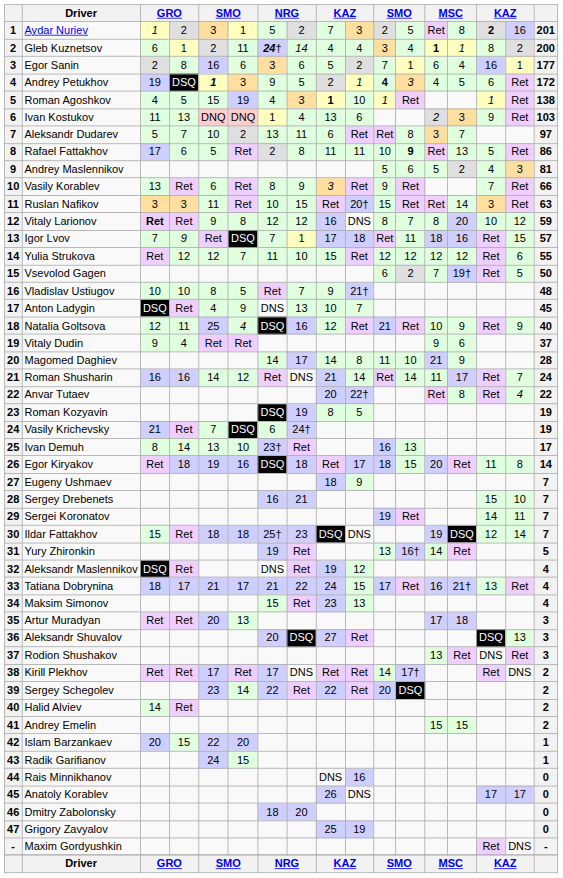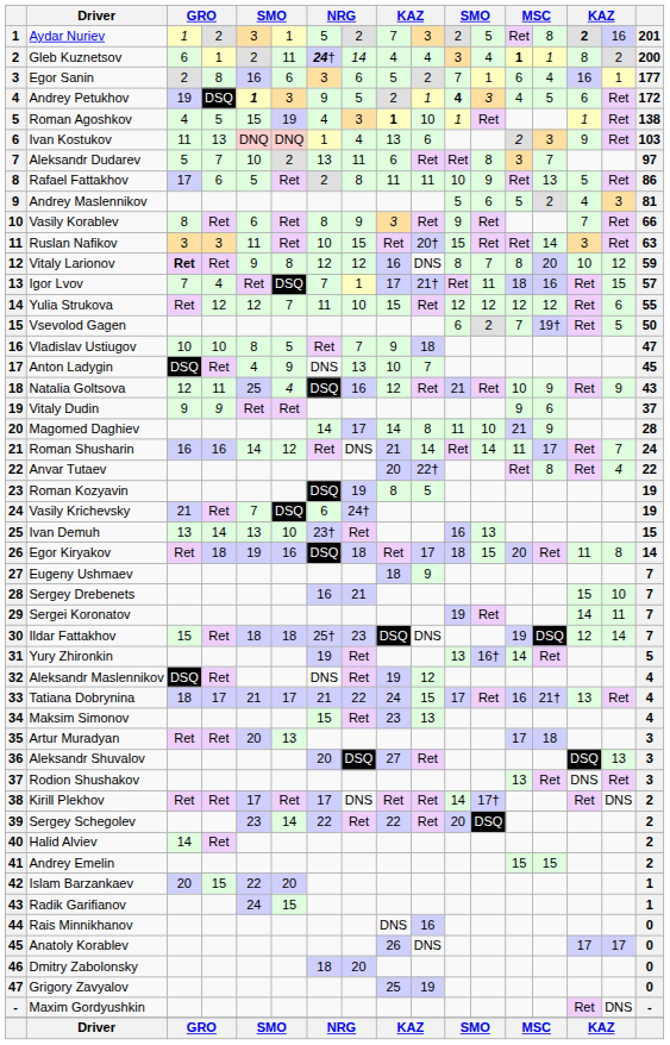 <table align=left| class="wikitable" style="font-size: 85%; text-align: center">
 <tr valign="top">
 <th valign="middle"></th>
 <th valign="middle">Driver</th>
 <th colspan=2><a href='#'>GRO</a></th>
 <th colspan=2><a href='#'>SMO</a></th>
 <th colspan=2><a href='#'>NRG</a></th>
 <th colspan=2><a href='#'>KAZ</a></th>
 <th colspan=2><a href='#'>SMO</a></th>
 <th colspan=2><a href='#'>MSC</a></th>
 <th colspan=2><a href='#'>KAZ</a></th>
 <th valign="middle"></th>
 </tr>
 <tr>
 <th>1</th>
 <td align=left><a href='#'>Aydar Nuriev</a></td>
 <td style="background:#ffffbf;"><em>1</em></td>
 <td style="background:#dfdfdf;">2</td>
 <td style="background:#ffdf9f;">3</td>
 <td style="background:#ffffbf;">1</td>
 <td style="background:#dfffdf;">5</td>
 <td style="background:#dfdfdf;">2</td>
 <td style="background:#dfffdf;">7</td>
 <td style="background:#ffdf9f;">3</td>
 <td style="background:#dfdfdf;">2</td>
 <td style="background:#dfffdf;">5</td>
 <td style="background:#efcfff;">Ret</td>
 <td style="background:#dfffdf;">8</td>
 <td style="background:#dfdfdf;"><strong>2</strong></td>
 <td style="background:#cfcfff;">16</td>
 <th>201</th>
 </tr>
 <tr>
 <th>2</th>
 <td align=left>Gleb Kuznetsov</td>
 <td style="background:#dfffdf;">6</td>
 <td style="background:#ffffbf;">1</td>
 <td style="background:#dfdfdf;">2</td>
 <td style="background:#dfffdf;">11</td>
 <td style="background:#cfcfff;"><strong><em>24</em></strong>†</td>
 <td style="background:#dfffdf;"><em>14</em></td>
 <td style="background:#dfffdf;">4</td>
 <td style="background:#dfffdf;">4</td>
 <td style="background:#ffdf9f;">3</td>
 <td style="background:#dfffdf;">4</td>
 <td style="background:#ffffbf;"><strong>1</strong></td>
 <td style="background:#ffffbf;"><em>1</em></td>
 <td style="background:#dfffdf;">8</td>
 <td style="background:#dfdfdf;">2</td>
 <th>200</th>
 </tr>
 <tr>
 <th>3</th>
 <td align=left>Egor Sanin</td>
 <td style="background:#dfdfdf;">2</td>
 <td style="background:#dfffdf;">8</td>
 <td style="background:#cfcfff;">16</td>
 <td style="background:#dfffdf;">6</td>
 <td style="background:#ffdf9f;">3</td>
 <td style="background:#dfffdf;">6</td>
 <td style="background:#dfffdf;">5</td>
 <td style="background:#dfdfdf;">2</td>
 <td style="background:#dfffdf;">7</td>
 <td style="background:#ffffbf;">1</td>
 <td style="background:#dfffdf;">6</td>
 <td style="background:#dfffdf;">4</td>
 <td style="background:#cfcfff;">16</td>
 <td style="background:#ffffbf;">1</td>
 <th>177</th>
 </tr>
 <tr>
 <th>4</th>
 <td align=left>Andrey Petukhov</td>
 <td style="background:#cfcfff;">19</td>
 <td style="background:black; color:white;">DSQ</td>
 <td style="background:#ffffbf;"><strong><em>1</em></strong></td>
 <td style="background:#ffdf9f;">3</td>
 <td style="background:#dfffdf;">9</td>
 <td style="background:#dfffdf;">5</td>
 <td style="background:#dfdfdf;">2</td>
 <td style="background:#ffffbf;"><em>1</em></td>
 <td style="background:#dfffdf;"><strong>4</strong></td>
 <td style="background:#ffdf9f;"><em>3</em></td>
 <td style="background:#dfffdf;">4</td>
 <td style="background:#dfffdf;">5</td>
 <td style="background:#dfffdf;">6</td>
 <td style="background:#efcfff;">Ret</td>
 <th>172</th>
 </tr>
 <tr>
 <th>5</th>
 <td align=left>Roman Agoshkov</td>
 <td style="background:#dfffdf;">4</td>
 <td style="background:#dfffdf;">5</td>
 <td style="background:#dfffdf;">15</td>
 <td style="background:#cfcfff;">19</td>
 <td style="background:#dfffdf;">4</td>
 <td style="background:#ffdf9f;">3</td>
 <td style="background:#ffffbf;"><strong>1</strong></td>
 <td style="background:#dfffdf;">10</td>
 <td style="background:#ffffbf;"><em>1</em></td>
 <td style="background:#efcfff;">Ret</td>
 <td></td>
 <td></td>
 <td style="background:#ffffbf;"><em>1</em></td>
 <td style="background:#efcfff;">Ret</td>
 <th>138</th>
 </tr>
 <tr>
 <th>6</th>
 <td align=left>Ivan Kostukov</td>
 <td style="background:#dfffdf;">11</td>
 <td style="background:#dfffdf;">13</td>
 <td style="background:#ffcfcf;">DNQ</td>
 <td style="background:#ffcfcf;">DNQ</td>
 <td style="background:#ffffbf;">1</td>
 <td style="background:#dfffdf;">4</td>
 <td style="background:#dfffdf;">13</td>
 <td style="background:#dfffdf;">6</td>
 <td></td>
 <td></td>
 <td style="background:#dfdfdf;"><em>2</em></td>
 <td style="background:#ffdf9f;">3</td>
 <td style="background:#dfffdf;">9</td>
 <td style="background:#efcfff;">Ret</td>
 <th>103</th>
 </tr>
 <tr>
 <th>7</th>
 <td align=left>Aleksandr Dudarev</td>
 <td style="background:#dfffdf;">5</td>
 <td style="background:#dfffdf;">7</td>
 <td style="background:#dfffdf;">10</td>
 <td style="background:#dfdfdf;">2</td>
 <td style="background:#dfffdf;">13</td>
 <td style="background:#dfffdf;">11</td>
 <td style="background:#dfffdf;">6</td>
 <td style="background:#efcfff;">Ret</td>
 <td style="background:#efcfff;">Ret</td>
 <td style="background:#dfffdf;">8</td>
 <td style="background:#ffdf9f;">3</td>
 <td style="background:#dfffdf;">7</td>
 <td></td>
 <td></td>
 <th>97</th>
 </tr>
 <tr>
 <th>8</th>
 <td align=left>Rafael Fattakhov</td>
 <td style="background:#cfcfff;">17</td>
 <td style="background:#dfffdf;">6</td>
 <td style="background:#dfffdf;">5</td>
 <td style="background:#efcfff;">Ret</td>
 <td style="background:#dfdfdf;">2</td>
 <td style="background:#dfffdf;">8</td>
 <td style="background:#dfffdf;">11</td>
 <td style="background:#dfffdf;">11</td>
 <td style="background:#dfffdf;">10</td>
-<td style="background:#dfffdf;"><strong>9</strong></td>
+<td style="background:#dfffdf;">9</td>
 <td style="background:#efcfff;">Ret</td>
 <td style="background:#dfffdf;">13</td>
 <td style="background:#dfffdf;">5</td>
 <td style="background:#efcfff;">Ret</td>
 <th>86</th>
 </tr>
 <tr>
 <th>9</th>
 <td align=left>Andrey Maslennikov</td>
 <td></td>
 <td></td>
 <td></td>
 <td></td>
 <td></td>
 <td></td>
 <td></td>
 <td></td>
 <td style="background:#dfffdf;">5</td>
 <td style="background:#dfffdf;">6</td>
 <td style="background:#dfffdf;">5</td>
 <td style="background:#dfdfdf;">2</td>
 <td style="background:#dfffdf;">4</td>
 <td style="background:#ffdf9f;">3</td>
 <th>81</th>
 </tr>
 <tr>
 <th>10</th>
 <td align=left>Vasily Korablev</td>
-<td style="background:#dfffdf;">13</td>
+<td style="background:#dfffdf;">8</td>
 <td style="background:#efcfff;">Ret</td>
 <td style="background:#dfffdf;">6</td>
 <td style="background:#efcfff;">Ret</td>
 <td style="background:#dfffdf;">8</td>
 <td style="background:#dfffdf;">9</td>
 <td style="background:#ffdf9f;"><em>3</em></td>
 <td style="background:#efcfff;">Ret</td>
 <td style="background:#dfffdf;">9</td>
 <td style="background:#efcfff;">Ret</td>
 <td></td>
 <td></td>
 <td style="background:#dfffdf;">7</td>
 <td style="background:#efcfff;">Ret</td>
 <th>66</th>
 </tr>
 <tr>
 <th>11</th>
 <td align=left>Ruslan Nafikov</td>
 <td style="background:#ffdf9f;">3</td>
 <td style="background:#ffdf9f;">3</td>
 <td style="background:#dfffdf;">11</td>
 <td style="background:#efcfff;">Ret</td>
 <td style="background:#dfffdf;">10</td>
 <td style="background:#dfffdf;">15</td>
 <td style="background:#efcfff;">Ret</td>
 <td style="background:#cfcfff;">20†</td>
 <td style="background:#dfffdf;">15</td>
 <td style="background:#efcfff;">Ret</td>
 <td style="background:#efcfff;">Ret</td>
 <td style="background:#dfffdf;">14</td>
 <td style="background:#ffdf9f;">3</td>
 <td style="background:#efcfff;">Ret</td>
 <th>63</th>
 </tr>
 <tr>
 <th>12</th>
 <td align=left>Vitaly Larionov</td>
 <td style="background:#efcfff;"><strong>Ret</strong></td>
 <td style="background:#efcfff;">Ret</td>
 <td style="background:#dfffdf;">9</td>
 <td style="background:#dfffdf;">8</td>
 <td style="background:#dfffdf;">12</td>
 <td style="background:#dfffdf;">12</td>
 <td style="background:#cfcfff;">16</td>
 <td>DNS</td>
 <td style="background:#dfffdf;">8</td>
 <td style="background:#dfffdf;">7</td>
 <td style="background:#dfffdf;">8</td>
 <td style="background:#cfcfff;">20</td>
 <td style="background:#dfffdf;">10</td>
 <td style="background:#dfffdf;">12</td>
 <th>59</th>
 </tr>
 <tr>
 <th>13</th>
 <td align=left>Igor Lvov</td>
 <td style="background:#dfffdf;">7</td>
-<td style="background:#dfffdf;"><em>9</em></td>
+<td style="background:#dfffdf;">4</td>
 <td style="background:#efcfff;">Ret</td>
 <td style="background:black; color:white;">DSQ</td>
 <td style="background:#dfffdf;">7</td>
 <td style="background:#ffffbf;">1</td>
 <td style="background:#cfcfff;">17</td>
-<td style="background:#cfcfff;">18</td>
+<td style="background:#cfcfff;">21†</td>
 <td style="background:#efcfff;">Ret</td>
 <td style="background:#dfffdf;">11</td>
 <td style="background:#cfcfff;">18</td>
 <td style="background:#cfcfff;">16</td>
 <td style="background:#efcfff;">Ret</td>
 <td style="background:#dfffdf;">15</td>
 <th>57</th>
 </tr>
 <tr>
 <th>14</th>
 <td align=left>Yulia Strukova</td>
 <td style="background:#efcfff;">Ret</td>
 <td style="background:#dfffdf;">12</td>
 <td style="background:#dfffdf;">12</td>
 <td style="background:#dfffdf;">7</td>
 <td style="background:#dfffdf;">11</td>
 <td style="background:#dfffdf;">10</td>
 <td style="background:#dfffdf;">15</td>
 <td style="background:#efcfff;">Ret</td>
 <td style="background:#dfffdf;">12</td>
 <td style="background:#dfffdf;">12</td>
 <td style="background:#dfffdf;">12</td>
 <td style="background:#dfffdf;">12</td>
 <td style="background:#efcfff;">Ret</td>
 <td style="background:#dfffdf;">6</td>
 <th>55</th>
 </tr>
 <tr>
 <th>15</th>
 <td align=left>Vsevolod Gagen</td>
 <td></td>
 <td></td>
 <td></td>
 <td></td>
 <td></td>
 <td></td>
 <td></td>
 <td></td>
 <td style="background:#dfffdf;">6</td>
 <td style="background:#dfdfdf;">2</td>
 <td style="background:#dfffdf;">7</td>
 <td style="background:#cfcfff;">19†</td>
 <td style="background:#efcfff;">Ret</td>
 <td style="background:#dfffdf;">5</td>
 <th>50</th>
 </tr>
 <tr>
 <th>16</th>
 <td align=left>Vladislav Ustiugov</td>
 <td style="background:#dfffdf;">10</td>
 <td style="background:#dfffdf;">10</td>
 <td style="background:#dfffdf;">8</td>
 <td style="background:#dfffdf;">5</td>
 <td style="background:#efcfff;">Ret</td>
 <td style="background:#dfffdf;">7</td>
 <td style="background:#dfffdf;">9</td>
-<td style="background:#cfcfff;">21†</td>
+<td style="background:#cfcfff;">18</td>
 <td></td>
 <td></td>
 <td></td>
 <td></td>
 <td></td>
 <td></td>
-<th>48</th>
+<th>47</th>
 </tr>
 <tr>
 <th>17</th>
 <td align=left>Anton Ladygin</td>
 <td style="background:black; color:white;">DSQ</td>
 <td style="background:#efcfff;">Ret</td>
 <td style="background:#dfffdf;">4</td>
 <td style="background:#dfffdf;">9</td>
 <td>DNS</td>
 <td style="background:#dfffdf;">13</td>
 <td style="background:#dfffdf;">10</td>
 <td style="background:#dfffdf;">7</td>
 <td></td>
 <td></td>
 <td></td>
 <td></td>
 <td></td>
 <td></td>
 <th>45</th>
 </tr>
 <tr>
 <th>18</th>
 <td align=left>Natalia Goltsova</td>
 <td style="background:#dfffdf;">12</td>
 <td style="background:#dfffdf;">11</td>
 <td style="background:#cfcfff;">25</td>
 <td style="background:#dfffdf;"><em>4</em></td>
 <td style="background:black; color:white;">DSQ</td>
 <td style="background:#cfcfff;">16</td>
 <td style="background:#dfffdf;">12</td>
 <td style="background:#efcfff;">Ret</td>
 <td style="background:#cfcfff;">21</td>
 <td style="background:#efcfff;">Ret</td>
 <td style="background:#dfffdf;">10</td>
 <td style="background:#dfffdf;">9</td>
 <td style="background:#efcfff;">Ret</td>
 <td style="background:#dfffdf;">9</td>
-<th>40</th>
+<th>43</th>
 </tr>
 <tr>
 <th>19</th>
 <td align=left>Vitaly Dudin</td>
 <td style="background:#dfffdf;">9</td>
-<td style="background:#dfffdf;">4</td>
+<td style="background:#dfffdf;"><em>9</em></td>
 <td style="background:#efcfff;">Ret</td>
 <td style="background:#efcfff;">Ret</td>
 <td></td>
 <td></td>
 <td></td>
 <td></td>
 <td></td>
 <td></td>
 <td style="background:#dfffdf;">9</td>
 <td style="background:#dfffdf;">6</td>
 <td></td>
 <td></td>
 <th>37</th>
 </tr>
 <tr>
 <th>20</th>
 <td align=left>Magomed Daghiev</td>
 <td></td>
 <td></td>
 <td></td>
 <td></td>
 <td style="background:#dfffdf;">14</td>
 <td style="background:#cfcfff;">17</td>
 <td style="background:#dfffdf;">14</td>
 <td style="background:#dfffdf;">8</td>
 <td style="background:#dfffdf;">11</td>
 <td style="background:#dfffdf;">10</td>
 <td style="background:#cfcfff;">21</td>
 <td style="background:#dfffdf;">9</td>
 <td></td>
 <td></td>
 <th>28</th>
 </tr>
 <tr>
 <th>21</th>
 <td align=left>Roman Shusharin</td>
 <td style="background:#cfcfff;">16</td>
 <td style="background:#cfcfff;">16</td>
 <td style="background:#dfffdf;">14</td>
 <td style="background:#dfffdf;">12</td>
 <td style="background:#efcfff;">Ret</td>
 <td>DNS</td>
 <td style="background:#cfcfff;">21</td>
 <td style="background:#dfffdf;">14</td>
 <td style="background:#efcfff;">Ret</td>
 <td style="background:#dfffdf;">14</td>
 <td style="background:#dfffdf;">11</td>
 <td style="background:#cfcfff;">17</td>
 <td style="background:#efcfff;">Ret</td>
 <td style="background:#dfffdf;">7</td>
 <th>24</th>
 </tr>
 <tr>
 <th>22</th>
 <td align=left>Anvar Tutaev</td>
 <td></td>
 <td></td>
 <td></td>
 <td></td>
 <td></td>
 <td></td>
 <td style="background:#cfcfff;">20</td>
 <td style="background:#cfcfff;">22†</td>
 <td></td>
 <td></td>
 <td style="background:#efcfff;">Ret</td>
 <td style="background:#dfffdf;">8</td>
 <td style="background:#efcfff;">Ret</td>
 <td style="background:#dfffdf;"><em>4</em></td>
 <th>22</th>
 </tr>
 <tr>
 <th>23</th>
 <td align=left>Roman Kozyavin</td>
 <td></td>
 <td></td>
 <td></td>
 <td></td>
 <td style="background:black; color:white;">DSQ</td>
 <td style="background:#cfcfff;">19</td>
 <td style="background:#dfffdf;">8</td>
 <td style="background:#dfffdf;">5</td>
 <td></td>
 <td></td>
 <td></td>
 <td></td>
 <td></td>
 <td></td>
 <th>19</th>
 </tr>
 <tr>
 <th>24</th>
 <td align=left>Vasily Krichevsky</td>
 <td style="background:#cfcfff;">21</td>
 <td style="background:#efcfff;">Ret</td>
 <td style="background:#dfffdf;">7</td>
 <td style="background:black; color:white;">DSQ</td>
 <td style="background:#dfffdf;">6</td>
 <td style="background:#cfcfff;">24†</td>
 <td></td>
 <td></td>
 <td></td>
 <td></td>
 <td></td>
 <td></td>
 <td></td>
 <td></td>
 <th>19</th>
 </tr>
 <tr>
 <th>25</th>
 <td align=left>Ivan Demuh</td>
-<td style="background:#dfffdf;">8</td>
+<td style="background:#dfffdf;">13</td>
 <td style="background:#dfffdf;">14</td>
 <td style="background:#dfffdf;">13</td>
 <td style="background:#dfffdf;">10</td>
 <td style="background:#cfcfff;">23†</td>
 <td style="background:#efcfff;">Ret</td>
 <td></td>
 <td></td>
 <td style="background:#cfcfff;">16</td>
 <td style="background:#dfffdf;">13</td>
 <td></td>
 <td></td>
 <td></td>
 <td></td>
-<th>17</th>
+<th>15</th>
 </tr>
 <tr>
 <th>26</th>
 <td align=left>Egor Kiryakov</td>
 <td style="background:#efcfff;">Ret</td>
 <td style="background:#cfcfff;">18</td>
 <td style="background:#cfcfff;">19</td>
 <td style="background:#cfcfff;">16</td>
 <td style="background:black; color:white;">DSQ</td>
 <td style="background:#cfcfff;">18</td>
 <td style="background:#efcfff;">Ret</td>
 <td style="background:#cfcfff;">17</td>
 <td style="background:#cfcfff;">18</td>
 <td style="background:#dfffdf;">15</td>
 <td style="background:#cfcfff;">20</td>
 <td style="background:#efcfff;">Ret</td>
 <td style="background:#dfffdf;">11</td>
 <td style="background:#dfffdf;">8</td>
 <th>14</th>
 </tr>
 <tr>
 <th>27</th>
 <td align=left>Eugeny Ushmaev</td>
 <td></td>
 <td></td>
 <td></td>
 <td></td>
 <td></td>
 <td></td>
 <td style="background:#cfcfff;">18</td>
 <td style="background:#dfffdf;">9</td>
 <td></td>
 <td></td>
 <td></td>
 <td></td>
 <td></td>
 <td></td>
 <th>7</th>
 </tr>
 <tr>
 <th>28</th>
 <td align=left>Sergey Drebenets</td>
 <td></td>
 <td></td>
 <td></td>
 <td></td>
 <td style="background:#cfcfff;">16</td>
 <td style="background:#cfcfff;">21</td>
 <td></td>
 <td></td>
 <td></td>
 <td></td>
 <td></td>
 <td></td>
 <td style="background:#dfffdf;">15</td>
 <td style="background:#dfffdf;">10</td>
 <th>7</th>
 </tr>
 <tr>
 <th>29</th>
 <td align=left>Sergei Koronatov</td>
 <td></td>
 <td></td>
 <td></td>
 <td></td>
 <td></td>
 <td></td>
 <td></td>
 <td></td>
 <td style="background:#cfcfff;">19</td>
 <td style="background:#efcfff;">Ret</td>
 <td></td>
 <td></td>
 <td style="background:#dfffdf;">14</td>
 <td style="background:#dfffdf;">11</td>
 <th>7</th>
 </tr>
 <tr>
 <th>30</th>
 <td align=left>Ildar Fattakhov</td>
 <td style="background:#dfffdf;">15</td>
 <td style="background:#efcfff;">Ret</td>
 <td style="background:#cfcfff;">18</td>
 <td style="background:#cfcfff;">18</td>
 <td style="background:#cfcfff;">25†</td>
 <td style="background:#cfcfff;">23</td>
 <td style="background:black; color:white;">DSQ</td>
 <td>DNS</td>
 <td></td>
 <td></td>
 <td style="background:#cfcfff;">19</td>
 <td style="background:black; color:white;">DSQ</td>
 <td style="background:#dfffdf;">12</td>
 <td style="background:#dfffdf;">14</td>
 <th>7</th>
 </tr>
 <tr>
 <th>31</th>
 <td align=left>Yury Zhironkin</td>
 <td></td>
 <td></td>
 <td></td>
 <td></td>
 <td style="background:#cfcfff;">19</td>
 <td style="background:#efcfff;">Ret</td>
 <td></td>
 <td></td>
 <td style="background:#dfffdf;">13</td>
 <td style="background:#cfcfff;">16†</td>
 <td style="background:#dfffdf;">14</td>
 <td style="background:#efcfff;">Ret</td>
 <td></td>
 <td></td>
 <th>5</th>
 </tr>
 <tr>
 <th>32</th>
 <td align=left>Aleksandr Maslennikov</td>
 <td style="background:black; color:white;">DSQ</td>
 <td style="background:#efcfff;">Ret</td>
 <td></td>
 <td></td>
 <td>DNS</td>
 <td style="background:#efcfff;">Ret</td>
 <td style="background:#cfcfff;">19</td>
 <td style="background:#dfffdf;">12</td>
 <td></td>
 <td></td>
 <td></td>
 <td></td>
 <td></td>
 <td></td>
 <th>4</th>
 </tr>
 <tr>
 <th>33</th>
 <td align=left>Tatiana Dobrynina</td>
 <td style="background:#cfcfff;">18</td>
 <td style="background:#cfcfff;">17</td>
 <td style="background:#cfcfff;">21</td>
 <td style="background:#cfcfff;">17</td>
 <td style="background:#cfcfff;">21</td>
 <td style="background:#cfcfff;">22</td>
 <td style="background:#cfcfff;">24</td>
 <td style="background:#dfffdf;">15</td>
 <td style="background:#cfcfff;">17</td>
 <td style="background:#efcfff;">Ret</td>
 <td style="background:#cfcfff;">16</td>
 <td style="background:#cfcfff;">21†</td>
 <td style="background:#dfffdf;">13</td>
 <td style="background:#efcfff;">Ret</td>
 <th>4</th>
 </tr>
 <tr>
 <th>34</th>
 <td align=left>Maksim Simonov</td>
 <td></td>
 <td></td>
 <td></td>
 <td></td>
 <td style="background:#dfffdf;">15</td>
 <td style="background:#efcfff;">Ret</td>
 <td style="background:#cfcfff;">23</td>
 <td style="background:#dfffdf;">13</td>
 <td></td>
 <td></td>
 <td></td>
 <td></td>
 <td></td>
 <td></td>
 <th>4</th>
 </tr>
 <tr>
 <th>35</th>
 <td align=left>Artur Muradyan</td>
 <td style="background:#efcfff;">Ret</td>
 <td style="background:#efcfff;">Ret</td>
 <td style="background:#cfcfff;">20</td>
 <td style="background:#dfffdf;">13</td>
 <td></td>
 <td></td>
 <td></td>
 <td></td>
 <td></td>
 <td></td>
 <td style="background:#cfcfff;">17</td>
 <td style="background:#cfcfff;">18</td>
 <td></td>
 <td></td>
 <th>3</th>
 </tr>
 <tr>
 <th>36</th>
 <td align=left>Aleksandr Shuvalov</td>
 <td></td>
 <td></td>
 <td></td>
 <td></td>
 <td style="background:#cfcfff;">20</td>
 <td style="background:black; color:white;">DSQ</td>
 <td style="background:#cfcfff;">27</td>
 <td style="background:#efcfff;">Ret</td>
 <td></td>
 <td></td>
 <td></td>
 <td></td>
 <td style="background:black; color:white;">DSQ</td>
 <td style="background:#dfffdf;">13</td>
 <th>3</th>
 </tr>
 <tr>
 <th>37</th>
 <td align=left>Rodion Shushakov</td>
 <td></td>
 <td></td>
 <td></td>
 <td></td>
 <td></td>
 <td></td>
 <td></td>
 <td></td>
 <td></td>
 <td></td>
 <td style="background:#dfffdf;">13</td>
 <td style="background:#efcfff;">Ret</td>
 <td>DNS</td>
 <td style="background:#efcfff;">Ret</td>
 <th>3</th>
 </tr>
 <tr>
 <th>38</th>
 <td align=left>Kirill Plekhov</td>
 <td style="background:#efcfff;">Ret</td>
 <td style="background:#efcfff;">Ret</td>
 <td style="background:#cfcfff;">17</td>
 <td style="background:#efcfff;">Ret</td>
 <td style="background:#cfcfff;">17</td>
 <td>DNS</td>
 <td style="background:#efcfff;">Ret</td>
 <td style="background:#efcfff;">Ret</td>
 <td style="background:#dfffdf;">14</td>
 <td style="background:#cfcfff;">17†</td>
 <td></td>
 <td></td>
 <td style="background:#efcfff;">Ret</td>
 <td>DNS</td>
 <th>2</th>
 </tr>
 <tr>
 <th>39</th>
 <td align=left>Sergey Schegolev</td>
 <td></td>
 <td></td>
 <td style="background:#cfcfff;">23</td>
 <td style="background:#dfffdf;">14</td>
 <td style="background:#cfcfff;">22</td>
 <td style="background:#efcfff;">Ret</td>
 <td style="background:#cfcfff;">22</td>
 <td style="background:#efcfff;">Ret</td>
 <td style="background:#cfcfff;">20</td>
 <td style="background:black; color:white;">DSQ</td>
 <td></td>
 <td></td>
 <td></td>
 <td></td>
 <th>2</th>
 </tr>
 <tr>
 <th>40</th>
 <td align=left>Halid Alviev</td>
 <td style="background:#dfffdf;">14</td>
 <td style="background:#efcfff;">Ret</td>
 <td></td>
 <td></td>
 <td></td>
 <td></td>
 <td></td>
 <td></td>
 <td></td>
 <td></td>
 <td></td>
 <td></td>
 <td></td>
 <td></td>
 <th>2</th>
 </tr>
 <tr>
 <th>41</th>
 <td align=left>Andrey Emelin</td>
 <td></td>
 <td></td>
 <td></td>
 <td></td>
 <td></td>
 <td></td>
 <td></td>
 <td></td>
 <td></td>
 <td></td>
 <td style="background:#dfffdf;">15</td>
 <td style="background:#dfffdf;">15</td>
 <td></td>
 <td></td>
 <th>2</th>
 </tr>
 <tr>
 <th>42</th>
 <td align=left>Islam Barzankaev</td>
 <td style="background:#cfcfff;">20</td>
 <td style="background:#dfffdf;">15</td>
 <td style="background:#cfcfff;">22</td>
 <td style="background:#cfcfff;">20</td>
 <td></td>
 <td></td>
 <td></td>
 <td></td>
 <td></td>
 <td></td>
 <td></td>
 <td></td>
 <td></td>
 <td></td>
 <th>1</th>
 </tr>
 <tr>
 <th>43</th>
 <td align=left>Radik Garifianov</td>
 <td></td>
 <td></td>
 <td style="background:#cfcfff;">24</td>
 <td style="background:#dfffdf;">15</td>
 <td></td>
 <td></td>
 <td></td>
 <td></td>
 <td></td>
 <td></td>
 <td></td>
 <td></td>
 <td></td>
 <td></td>
 <th>1</th>
 </tr>
 <tr>
 <th>44</th>
 <td align=left>Rais Minnikhanov</td>
 <td></td>
 <td></td>
 <td></td>
 <td></td>
 <td></td>
 <td></td>
 <td>DNS</td>
 <td style="background:#cfcfff;">16</td>
 <td></td>
 <td></td>
 <td></td>
 <td></td>
 <td></td>
 <td></td>
 <th>0</th>
 </tr>
 <tr>
 <th>45</th>
 <td align=left>Anatoly Korablev</td>
 <td></td>
 <td></td>
 <td></td>
 <td></td>
 <td></td>
 <td></td>
 <td style="background:#cfcfff;">26</td>
 <td>DNS</td>
 <td></td>
 <td></td>
 <td></td>
 <td></td>
 <td style="background:#cfcfff;">17</td>
 <td style="background:#cfcfff;">17</td>
 <th>0</th>
 </tr>
 <tr>
 <th>46</th>
 <td align=left>Dmitry Zabolonsky</td>
 <td></td>
 <td></td>
 <td></td>
 <td></td>
 <td style="background:#cfcfff;">18</td>
 <td style="background:#cfcfff;">20</td>
 <td></td>
 <td></td>
 <td></td>
 <td></td>
 <td></td>
 <td></td>
 <td></td>
 <td></td>
 <th>0</th>
 </tr>
 <tr>
 <th>47</th>
 <td align=left>Grigory Zavyalov</td>
 <td></td>
 <td></td>
 <td></td>
 <td></td>
 <td></td>
 <td></td>
 <td style="background:#cfcfff;">25</td>
 <td style="background:#cfcfff;">19</td>
 <td></td>
 <td></td>
 <td></td>
 <td></td>
 <td></td>
 <td></td>
 <th>0</th>
 </tr>
 <tr>
 <th>-</th>
 <td align=left>Maxim Gordyushkin</td>
 <td></td>
 <td></td>
 <td></td>
 <td></td>
 <td></td>
 <td></td>
 <td></td>
 <td></td>
 <td></td>
 <td></td>
 <td></td>
 <td></td>
 <td style="background:#efcfff;">Ret</td>
 <td>DNS</td>
 <th>-</th>
 </tr>
 <tr>
 </tr>
 <tr valign="top">
 <th valign="middle"></th>
 <th valign="middle">Driver</th>
 <th colspan=2><a href='#'>GRO</a></th>
 <th colspan=2><a href='#'>SMO</a></th>
 <th colspan=2><a href='#'>NRG</a></th>
 <th colspan=2><a href='#'>KAZ</a></th>
 <th colspan=2><a href='#'>SMO</a></th>
 <th colspan=2><a href='#'>MSC</a></th>
 <th colspan=2><a href='#'>KAZ</a></th>
 <th valign="middle"></th>
 </tr>
 </table>
